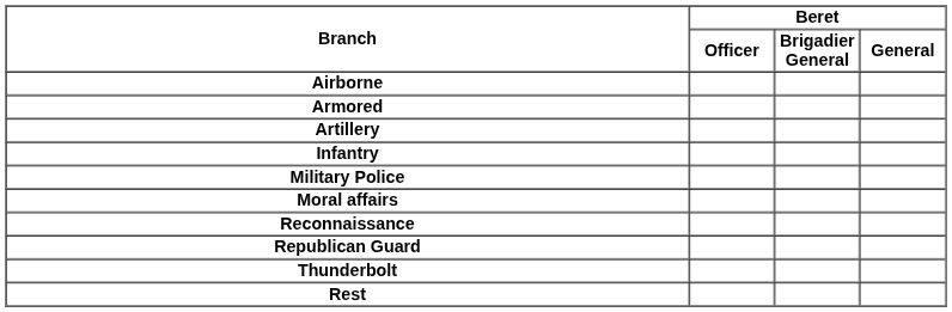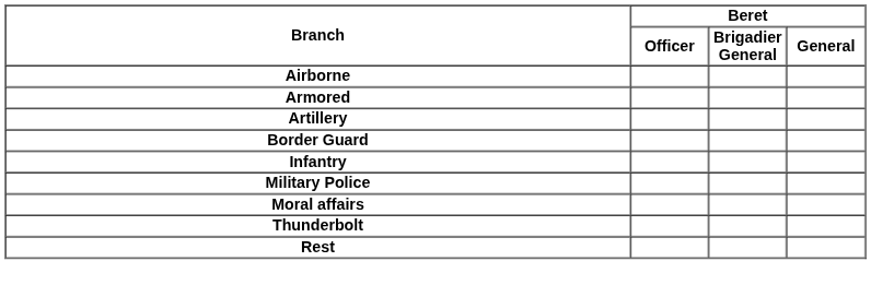 <table border="1" cellpadding="1" cellspacing="0" style="width:70%; text-align:center">
 <tr>
 <th rowspan=2><strong>Branch</strong></th>
 <th colspan=3><strong>Beret</strong></th>
 </tr>
 <tr>
 <th><strong>Officer</strong></th>
 <th><strong>Brigadier General</strong></th>
 <th><strong>General</strong></th>
 </tr>
 <tr>
 <th>Airborne</th>
 <td style="width:9.1%"></td>
 <td style="width:9.1%"></td>
 <td style="width:9.1%"></td>
 </tr>
 <tr>
 <th>Armored</th>
 <td style="width:9.1%"></td>
 <td style="width:9.1%"></td>
 <td style="width:9.1%"></td>
 </tr>
 <tr>
 <th>Artillery</th>
 <td style="width:9.1%"></td>
 <td style="width:9.1%"></td>
 <td style="width:9.1%"></td>
 </tr>
 <tr>
+<th>Border Guard</th>
+<td style="width:9.1%"></td>
+<td style="width:9.1%"></td>
+<td style="width:9.1%"></td>
+</tr>
+<tr>
 <th>Infantry</th>
 <td style="width:9.1%"></td>
 <td style="width:9.1%"></td>
 <td style="width:9.1%"></td>
 </tr>
 <tr>
 <th>Military Police</th>
 <td style="width:9.1%"></td>
 <td style="width:9.1%"></td>
 <td style="width:9.1%"></td>
 </tr>
 <tr>
 <th>Moral affairs</th>
 <td style="width:9.1%"></td>
 <td style="width:9.1%"></td>
 <td style="width:9.1%"></td>
 </tr>
 <tr>
-<th>Reconnaissance</th>
-<td style="width:9.1%"></td>
-<td style="width:9.1%"></td>
-<td style="width:9.1%"></td>
-</tr>
-<tr>
-<th>Republican Guard</th>
-<td style="width:9.1%"></td>
-<td style="width:9.1%"></td>
-<td style="width:9.1%"></td>
-</tr>
-<tr>
 <th>Thunderbolt</th>
 <td style="width:9.1%"></td>
 <td style="width:9.1%"></td>
 <td style="width:9.1%"></td>
 </tr>
 <tr>
 <th>Rest</th>
 <td style="width:9.1%"></td>
 <td style="width:9.1%"></td>
 <td style="width:9.1%"></td>
 </tr>
 </table>
